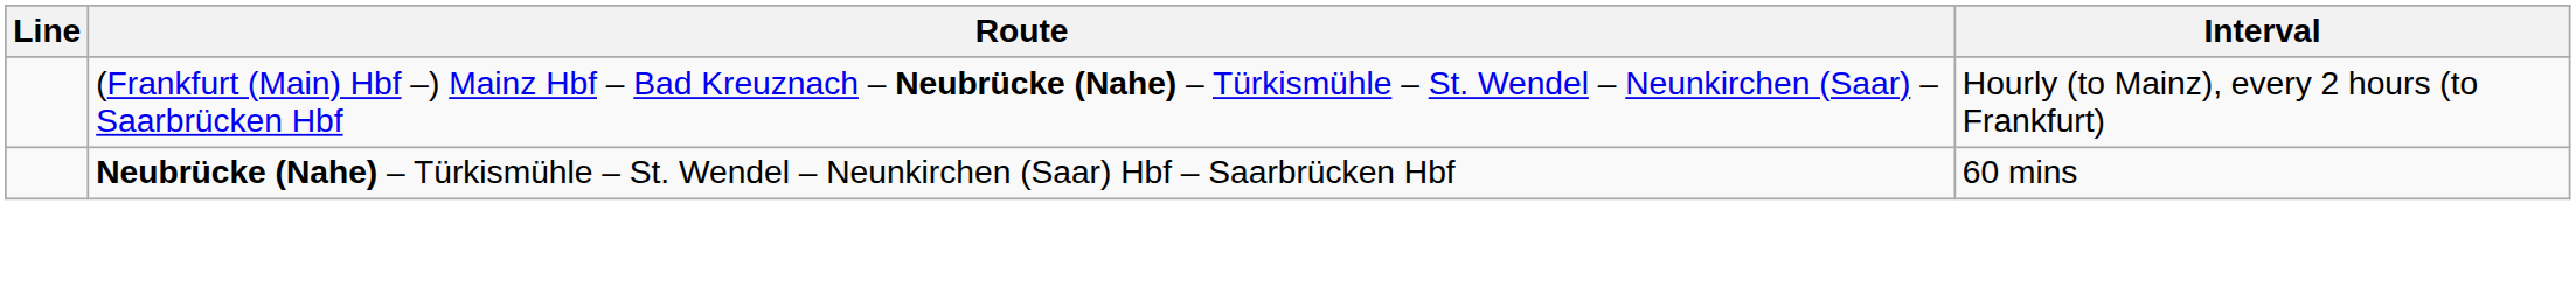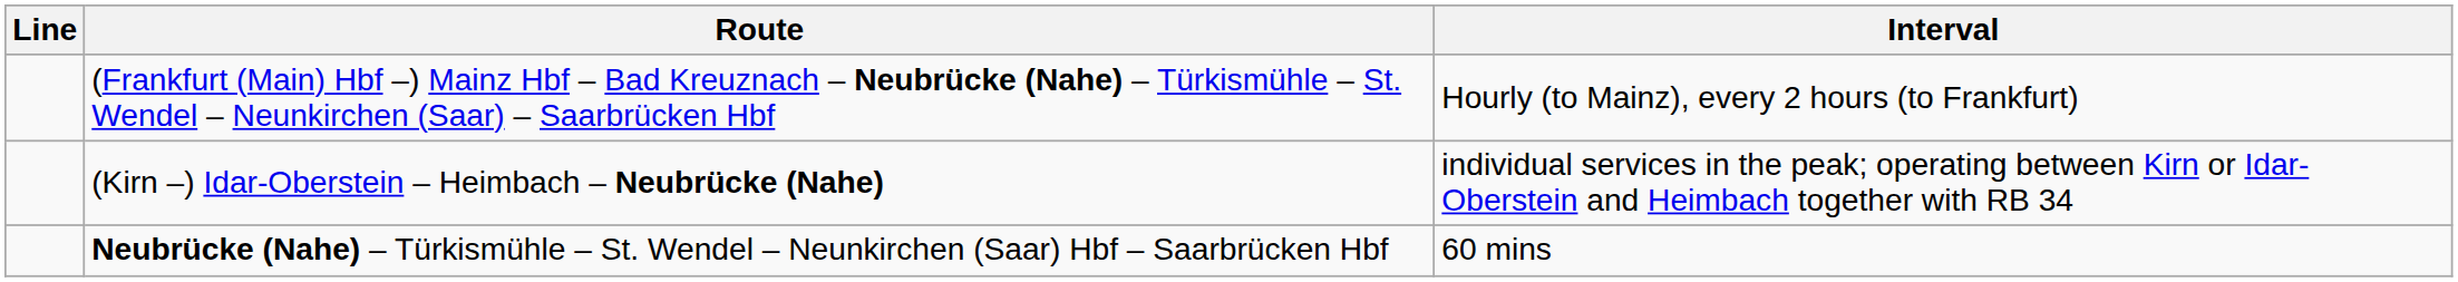 <table class="wikitable">
 <tr>
 <th>Line</th>
 <th>Route</th>
 <th>Interval</th>
 </tr>
 <tr>
 <td align="center"></td>
 <td>(<a href='#'>Frankfurt (Main) Hbf</a> –) <a href='#'>Mainz Hbf</a> – <a href='#'>Bad Kreuznach</a> – <strong>Neubrücke (Nahe)</strong> – <a href='#'>Türkismühle</a> – <a href='#'>St. Wendel</a> – <a href='#'>Neunkirchen (Saar)</a> – <a href='#'>Saarbrücken Hbf</a></td>
 <td>Hourly (to Mainz), every 2 hours (to Frankfurt)</td>
 </tr>
 <tr>
 <td align="center"></td>
+<td>(Kirn –) <a href='#'>Idar-Oberstein</a> – Heimbach – <strong>Neubrücke (Nahe)</strong></td>
+<td>individual services in the peak; operating between <a href='#'>Kirn</a> or <a href='#'>Idar-Oberstein</a> and <a href='#'>Heimbach</a> together with RB 34</td>
+</tr>
+<tr>
+<td align="center"></td>
 <td><strong>Neubrücke (Nahe)</strong> – Türkismühle – St. Wendel – Neunkirchen (Saar) Hbf – Saarbrücken Hbf</td>
 <td>60 mins</td>
 </tr>
 </table>
